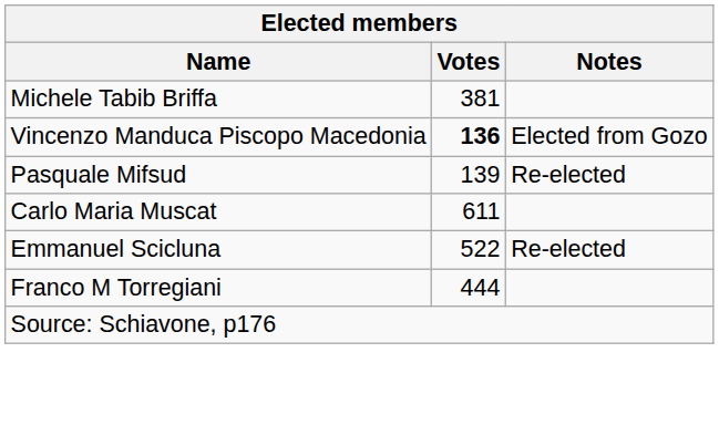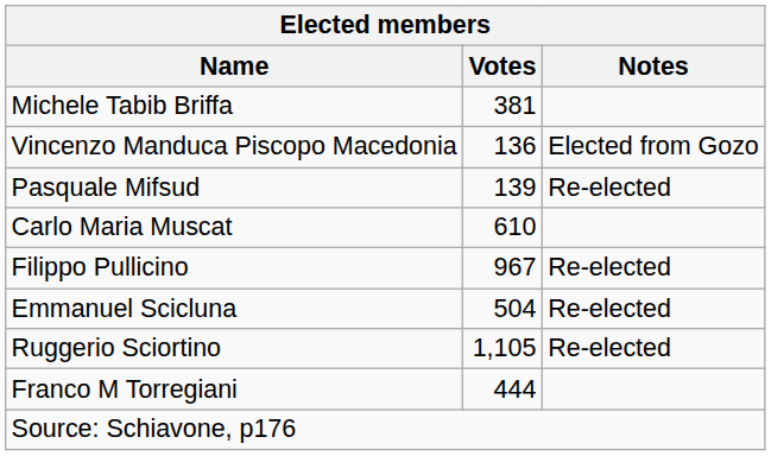 <table class=wikitable style=text-align:right>
 <tr>
 <th colspan=3>Elected members</th>
 </tr>
 <tr>
 <th>Name</th>
 <th>Votes</th>
 <th>Notes</th>
 </tr>
 <tr>
 <td align=left>Michele Tabib Briffa</td>
 <td>381</td>
 <td></td>
 </tr>
 <tr>
 <td align=left>Vincenzo Manduca Piscopo Macedonia</td>
-<td><strong>136</strong></td>
+<td>136</td>
 <td align=left>Elected from Gozo</td>
 </tr>
 <tr>
 <td align=left>Pasquale Mifsud</td>
 <td>139</td>
 <td align=left>Re-elected</td>
 </tr>
 <tr>
 <td align=left>Carlo Maria Muscat</td>
-<td>611</td>
+<td>610</td>
 <td></td>
 </tr>
 <tr>
+<td align=left>Filippo Pullicino</td>
+<td>967</td>
+<td align=left>Re-elected</td>
+</tr>
+<tr>
 <td align=left>Emmanuel Scicluna</td>
-<td>522</td>
+<td>504</td>
+<td align=left>Re-elected</td>
+</tr>
+<tr>
+<td align=left>Ruggerio Sciortino</td>
+<td>1,105</td>
 <td align=left>Re-elected</td>
 </tr>
 <tr>
 <td align=left>Franco M Torregiani</td>
 <td>444</td>
 <td></td>
 </tr>
 <tr>
 <td align=left colspan=3>Source: Schiavone, p176</td>
 </tr>
 </table>
